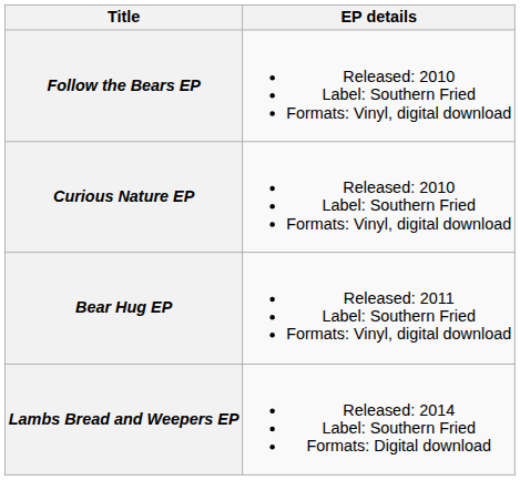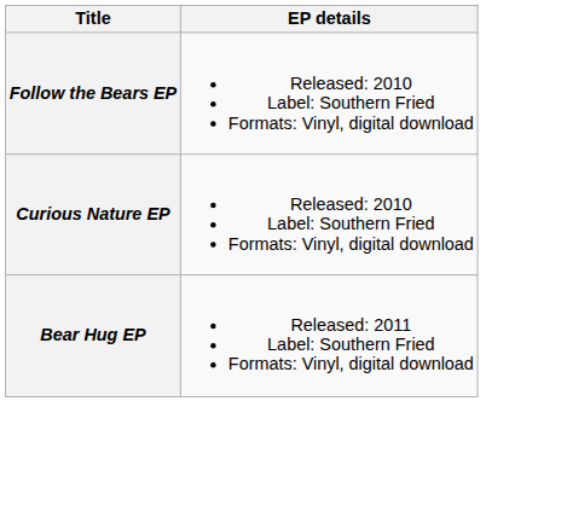 <table class="wikitable plainrowheaders" style="text-align:center;">
 <tr>
 <th scope="col">Title</th>
 <th scope="col">EP details</th>
 </tr>
 <tr>
 <th scope="row"><em>Follow the Bears EP</em></th>
 <td><br><ul><li>Released: 2010</li><li>Label: Southern Fried</li><li>Formats: Vinyl, digital download</li></ul></td>
 </tr>
 <tr>
 <th scope="row"><em>Curious Nature EP</em></th>
 <td><br><ul><li>Released: 2010</li><li>Label: Southern Fried</li><li>Formats: Vinyl, digital download</li></ul></td>
 </tr>
 <tr>
 <th scope="row"><em>Bear Hug EP</em></th>
 <td><br><ul><li>Released: 2011</li><li>Label: Southern Fried</li><li>Formats: Vinyl, digital download</li></ul></td>
 </tr>
-<tr>
-<th scope="row"><em>Lambs Bread and Weepers EP</em></th>
-<td><br><ul><li>Released: 2014</li><li>Label: Southern Fried</li><li>Formats: Digital download</li></ul></td>
-</tr>
 </table>
